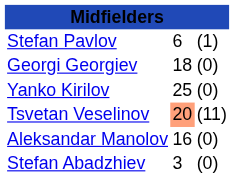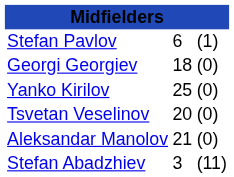 <table class="toccolours" border="0" cellpadding="2" cellspacing="0" align="left" style="margin:0.5em;">
 <tr>
 <th colspan="4" align="center" bgcolor="#2049B7"><span>Midfielders</span></th>
 </tr>
 <tr>
 <td> <a href='#'>Stefan Pavlov</a></td>
 <td>6</td>
 <td>(1)</td>
 </tr>
 <tr>
 <td> <a href='#'>Georgi Georgiev</a></td>
 <td>18</td>
 <td>(0)</td>
 </tr>
 <tr>
 <td> <a href='#'>Yanko Kirilov</a></td>
 <td>25</td>
 <td>(0)</td>
 </tr>
 <tr>
 <td> <a href='#'>Tsvetan Veselinov</a></td>
-<td style="background: lightsalmon;">20</td>
-<td>(11)</td>
+<td>20</td>
+<td>(0)</td>
 </tr>
 <tr>
 <td> <a href='#'>Aleksandar Manolov</a></td>
-<td>16</td>
+<td>21</td>
 <td>(0)</td>
 </tr>
 <tr>
 <td> <a href='#'>Stefan Abadzhiev</a></td>
 <td>3</td>
-<td>(0)</td>
+<td>(11)</td>
 </tr>
 <tr>
 </tr>
 </table>
